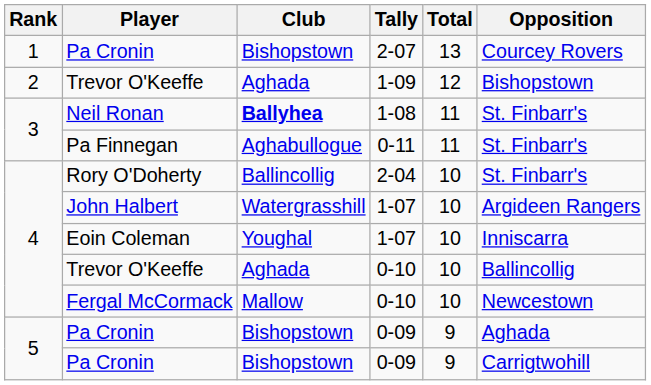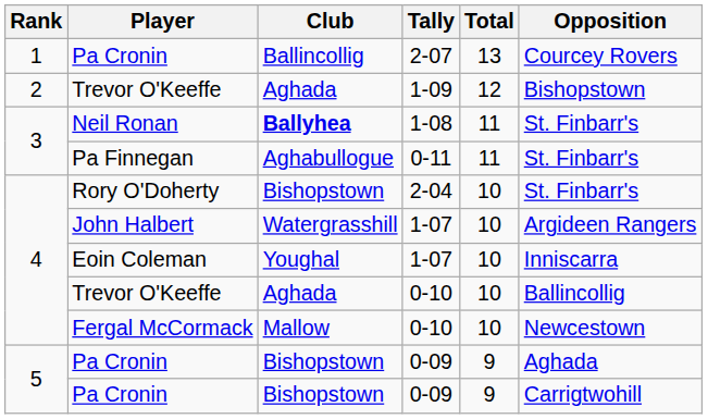 <table class="wikitable">
 <tr>
 <th>Rank</th>
 <th>Player</th>
 <th>Club</th>
 <th>Tally</th>
 <th>Total</th>
 <th>Opposition</th>
 </tr>
 <tr>
 <td rowspan="1" style="text-align:center;">1</td>
 <td><a href='#'>Pa Cronin</a></td>
-<td><a href='#'>Bishopstown</a></td>
+<td><a href='#'>Ballincollig</a></td>
 <td align=center>2-07</td>
 <td align=center>13</td>
 <td><a href='#'>Courcey Rovers</a></td>
 </tr>
 <tr>
 <td rowspan="1" style="text-align:center;">2</td>
 <td>Trevor O'Keeffe</td>
 <td><a href='#'>Aghada</a></td>
 <td align=center>1-09</td>
 <td align=center>12</td>
 <td><a href='#'>Bishopstown</a></td>
 </tr>
 <tr>
 <td rowspan="2" style="text-align:center;">3</td>
 <td><a href='#'>Neil Ronan</a></td>
 <td><strong><a href='#'>Ballyhea</a></strong></td>
 <td align=center>1-08</td>
 <td align=center>11</td>
 <td><a href='#'>St. Finbarr's</a></td>
 </tr>
 <tr>
 <td>Pa Finnegan</td>
 <td><a href='#'>Aghabullogue</a></td>
 <td align=center>0-11</td>
 <td align=center>11</td>
 <td><a href='#'>St. Finbarr's</a></td>
 </tr>
 <tr>
 <td rowspan="5" style="text-align:center;">4</td>
 <td>Rory O'Doherty</td>
-<td><a href='#'>Ballincollig</a></td>
+<td><a href='#'>Bishopstown</a></td>
 <td align=center>2-04</td>
 <td align=center>10</td>
 <td><a href='#'>St. Finbarr's</a></td>
 </tr>
 <tr>
 <td><a href='#'>John Halbert</a></td>
 <td><a href='#'>Watergrasshill</a></td>
 <td align=center>1-07</td>
 <td align=center>10</td>
 <td><a href='#'>Argideen Rangers</a></td>
 </tr>
 <tr>
 <td>Eoin Coleman</td>
 <td><a href='#'>Youghal</a></td>
 <td align=center>1-07</td>
 <td align=center>10</td>
 <td><a href='#'>Inniscarra</a></td>
 </tr>
 <tr>
 <td>Trevor O'Keeffe</td>
 <td><a href='#'>Aghada</a></td>
 <td align=center>0-10</td>
 <td align=center>10</td>
 <td><a href='#'>Ballincollig</a></td>
 </tr>
 <tr>
 <td><a href='#'>Fergal McCormack</a></td>
 <td><a href='#'>Mallow</a></td>
 <td align=center>0-10</td>
 <td align=center>10</td>
 <td><a href='#'>Newcestown</a></td>
 </tr>
 <tr>
 <td rowspan="2" style="text-align:center;">5</td>
 <td><a href='#'>Pa Cronin</a></td>
 <td><a href='#'>Bishopstown</a></td>
 <td align=center>0-09</td>
 <td align=center>9</td>
 <td><a href='#'>Aghada</a></td>
 </tr>
 <tr>
 <td><a href='#'>Pa Cronin</a></td>
 <td><a href='#'>Bishopstown</a></td>
 <td align=center>0-09</td>
 <td align=center>9</td>
 <td><a href='#'>Carrigtwohill</a></td>
 </tr>
 </table>
